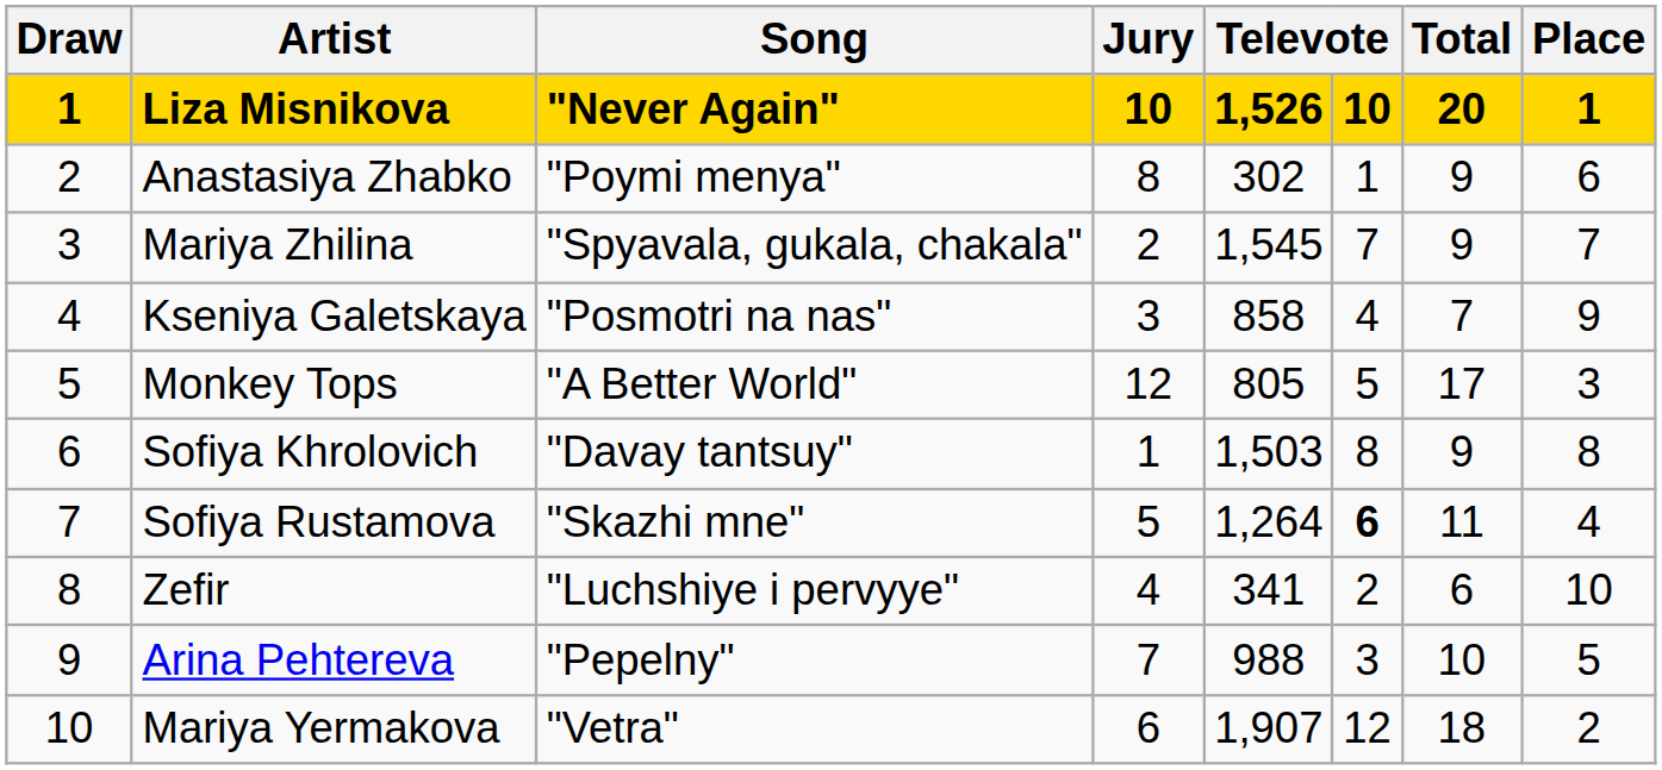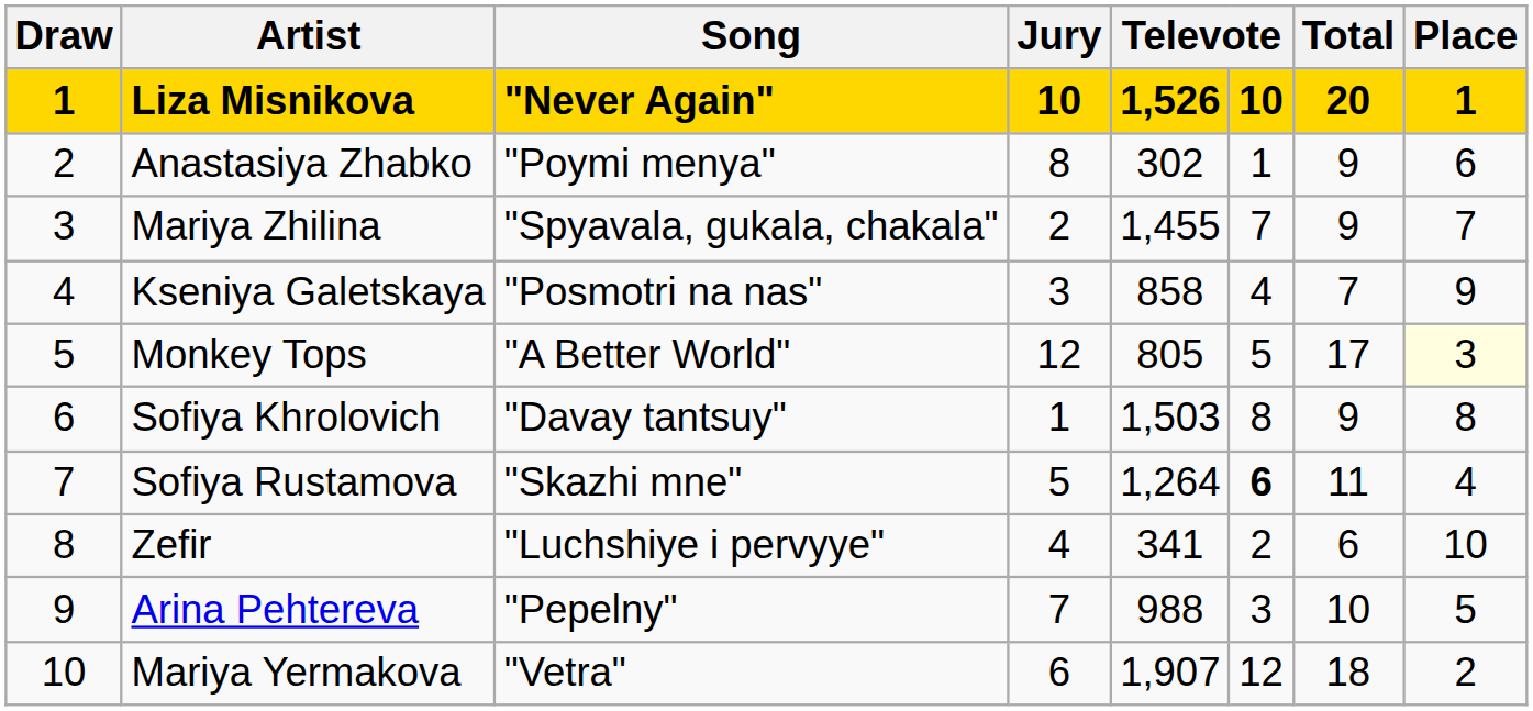 <table class="sortable wikitable" style="margin: 1em auto 1em auto; text-align:center">
 <tr>
 <th scope="col">Draw</th>
 <th scope="col">Artist</th>
 <th scope="col">Song</th>
 <th scope="col">Jury</th>
 <th scope="col" colspan=2>Televote</th>
 <th scope="col">Total</th>
 <th scope="col">Place</th>
 </tr>
 <tr style="font-weight:bold; background:gold;">
 <td>1</td>
 <td align="left">Liza Misnikova</td>
 <td align="left">"Never Again"</td>
 <td>10</td>
 <td>1,526</td>
 <td>10</td>
 <td>20</td>
 <td>1</td>
 </tr>
 <tr>
 <td>2</td>
 <td align="left">Anastasiya Zhabko</td>
 <td align="left">"Poymi menya" </td>
 <td>8</td>
 <td>302</td>
 <td>1</td>
 <td>9</td>
 <td>6</td>
 </tr>
 <tr>
 <td>3</td>
 <td align=left>Mariya Zhilina</td>
 <td align=left>"Spyavala, gukala, chakala" </td>
 <td>2</td>
-<td>1,545</td>
+<td>1,455</td>
 <td>7</td>
 <td>9</td>
 <td>7</td>
 </tr>
 <tr>
 <td>4</td>
 <td align="left">Kseniya Galetskaya</td>
 <td align="left">"Posmotri na nas" </td>
 <td>3</td>
 <td>858</td>
 <td>4</td>
 <td>7</td>
 <td>9</td>
 </tr>
 <tr>
 <td>5</td>
 <td align="left">Monkey Tops</td>
 <td align="left">"A Better World"</td>
 <td>12</td>
 <td>805</td>
 <td>5</td>
 <td>17</td>
-<td>3</td>
+<td style="background: lightyellow;">3</td>
 </tr>
 <tr>
 <td>6</td>
 <td align="left">Sofiya Khrolovich</td>
 <td align="left">"Davay tantsuy" </td>
 <td>1</td>
 <td>1,503</td>
 <td>8</td>
 <td>9</td>
 <td>8</td>
 </tr>
 <tr>
 <td>7</td>
 <td align=left>Sofiya Rustamova</td>
 <td align=left>"Skazhi mne" </td>
 <td>5</td>
 <td>1,264</td>
 <td><strong>6</strong></td>
 <td>11</td>
 <td>4</td>
 </tr>
 <tr>
 <td>8</td>
 <td align=left>Zefir</td>
 <td align=left>"Luchshiye i pervyye" </td>
 <td>4</td>
 <td>341</td>
 <td>2</td>
 <td>6</td>
 <td>10</td>
 </tr>
 <tr>
 <td>9</td>
 <td align="left"><a href='#'>Arina Pehtereva</a></td>
 <td align="left">"Pepelny" </td>
 <td>7</td>
 <td>988</td>
 <td>3</td>
 <td>10</td>
 <td>5</td>
 </tr>
 <tr>
 <td>10</td>
 <td align="left">Mariya Yermakova</td>
 <td align="left">"Vetra" </td>
 <td>6</td>
 <td>1,907</td>
 <td>12</td>
 <td>18</td>
 <td>2</td>
 </tr>
 </table>
